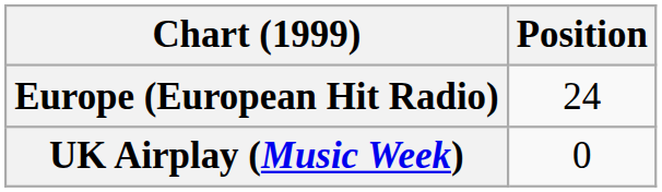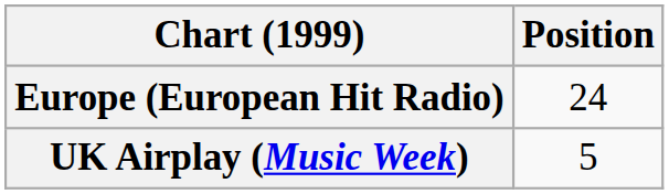 <table class="wikitable plainrowheaders" style="text-align:center">
 <tr>
 <th>Chart (1999)</th>
 <th>Position</th>
 </tr>
 <tr>
 <th scope="row">Europe (European Hit Radio)</th>
 <td align="center">24</td>
 </tr>
 <tr>
 <th scope="row">UK Airplay (<em><a href='#'>Music Week</a></em>)</th>
-<td>0</td>
+<td>5</td>
 </tr>
 </table>
